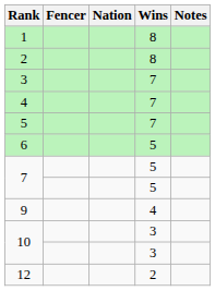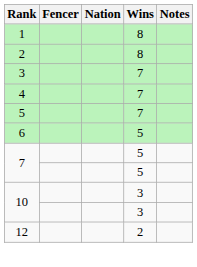 <table class="wikitable sortable" style="text-align:center">
 <tr>
 <th>Rank</th>
 <th>Fencer</th>
 <th>Nation</th>
 <th>Wins</th>
 <th>Notes</th>
 </tr>
 <tr style="background:#bbf3bb;">
 <td>1</td>
 <td align=left></td>
 <td align=left></td>
 <td>8</td>
 <td></td>
 </tr>
 <tr style="background:#bbf3bb;">
 <td>2</td>
 <td align=left></td>
 <td align=left></td>
 <td>8</td>
 <td></td>
 </tr>
 <tr style="background:#bbf3bb;">
 <td>3</td>
 <td align=left></td>
 <td align=left></td>
 <td>7</td>
 <td></td>
 </tr>
 <tr style="background:#bbf3bb;">
 <td>4</td>
 <td align=left></td>
 <td align=left></td>
 <td>7</td>
 <td></td>
 </tr>
 <tr style="background:#bbf3bb;">
 <td>5</td>
 <td align=left></td>
 <td align=left></td>
 <td>7</td>
 <td></td>
 </tr>
 <tr style="background:#bbf3bb;">
 <td>6</td>
 <td align=left></td>
 <td align=left></td>
 <td>5</td>
 <td></td>
 </tr>
 <tr>
 <td rowspan=2>7</td>
 <td align=left></td>
 <td align=left></td>
 <td>5</td>
 <td></td>
 </tr>
 <tr>
 <td align=left></td>
 <td align=left></td>
 <td>5</td>
 <td></td>
 </tr>
 <tr>
-<td>9</td>
-<td align=left></td>
-<td align=left></td>
-<td>4</td>
-<td></td>
-</tr>
-<tr>
 <td rowspan=2>10</td>
 <td align=left></td>
 <td align=left></td>
 <td>3</td>
 <td></td>
 </tr>
 <tr>
 <td align=left></td>
 <td align=left></td>
 <td>3</td>
 <td></td>
 </tr>
 <tr>
 <td>12</td>
 <td align=left></td>
 <td align=left></td>
 <td>2</td>
 <td></td>
 </tr>
 </table>
